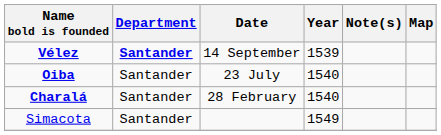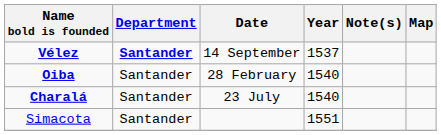 <table class="wikitable sortable mw-collapsible">
 <tr>
 <th scope="col">Name<br><small>bold is founded</small></th>
 <th scope="col"><a href='#'>Department</a></th>
 <th scope="col">Date</th>
 <th scope="col">Year</th>
 <th scope="col">Note(s)</th>
 <th scope="col">Map</th>
 </tr>
 <tr>
 <td align=center><strong><a href='#'>Vélez</a></strong></td>
 <td align=center><strong><a href='#'>Santander</a></strong></td>
 <td align=center>14 September</td>
-<td align=center>1539</td>
+<td align=center>1537</td>
 <td align=center></td>
 <td align=center></td>
 </tr>
 <tr>
 <td align=center><strong><a href='#'>Oiba</a></strong></td>
 <td align=center>Santander</td>
-<td align=center>23 July</td>
+<td align=center>28 February</td>
 <td align=center>1540</td>
 <td align=center></td>
 <td align=center></td>
 </tr>
 <tr>
 <td align=center><strong><a href='#'>Charalá</a></strong></td>
 <td align=center>Santander</td>
-<td align=center>28 February</td>
+<td align=center>23 July</td>
 <td align=center>1540</td>
 <td align=center></td>
 <td align=center></td>
 </tr>
 <tr>
 <td align=center><a href='#'>Simacota</a></td>
 <td align=center>Santander</td>
 <td align=center></td>
-<td align=center>1549</td>
+<td align=center>1551</td>
 <td align=center></td>
 <td align=center></td>
 </tr>
 <tr>
 </tr>
 </table>
